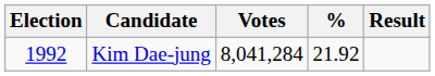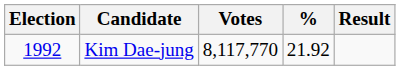 <table class="wikitable" style="text-align:center">
 <tr>
 <th>Election</th>
 <th>Candidate</th>
 <th>Votes</th>
 <th>%</th>
 <th>Result</th>
 </tr>
 <tr>
 <td><a href='#'>1992</a></td>
 <td><a href='#'>Kim Dae-jung</a></td>
-<td>8,041,284</td>
+<td>8,117,770</td>
 <td>21.92</td>
 <td></td>
 </tr>
 </table>
